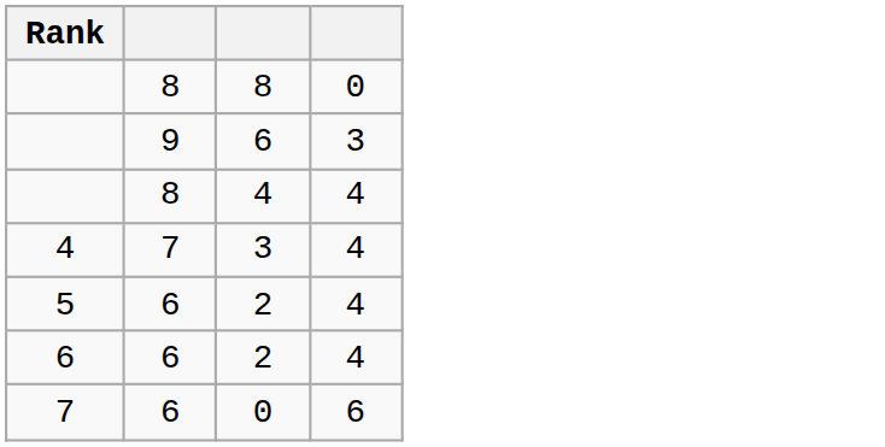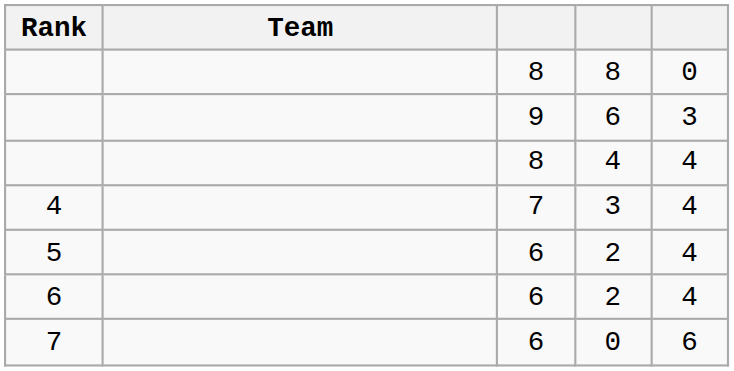 <table class="wikitable" style="text-align: center;">
 <tr>
 <th width=40>Rank</th>
+<th width=180>Team</th>
 <th width=30></th>
 <th width=30></th>
 <th width=30></th>
 </tr>
 <tr>
 <td></td>
+<td align=left></td>
 <td>8</td>
 <td>8</td>
 <td>0</td>
 </tr>
 <tr>
 <td></td>
+<td align=left></td>
 <td>9</td>
 <td>6</td>
 <td>3</td>
 </tr>
 <tr>
 <td></td>
+<td align=left></td>
 <td>8</td>
 <td>4</td>
 <td>4</td>
 </tr>
 <tr>
 <td>4</td>
+<td align=left></td>
 <td>7</td>
 <td>3</td>
 <td>4</td>
 </tr>
 <tr>
 <td>5</td>
+<td align=left></td>
 <td>6</td>
 <td>2</td>
 <td>4</td>
 </tr>
 <tr>
 <td>6</td>
+<td align=left></td>
 <td>6</td>
 <td>2</td>
 <td>4</td>
 </tr>
 <tr>
 <td>7</td>
+<td align=left></td>
 <td>6</td>
 <td>0</td>
 <td>6</td>
 </tr>
 </table>
